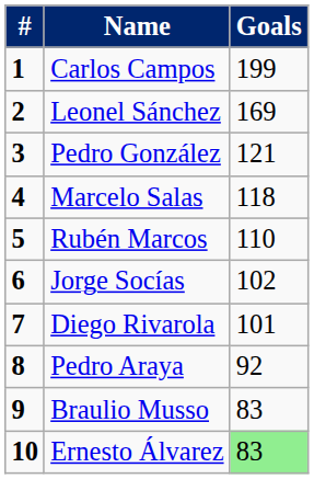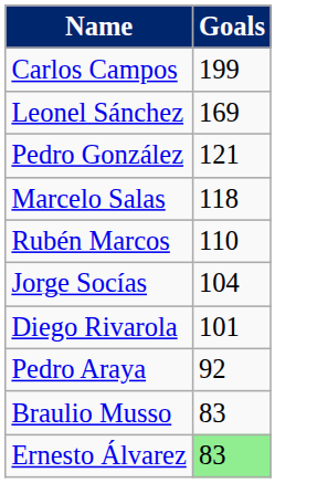 <table class="wikitable">
 <tr>
-<th style="color:#FFFFFF; background:#00266E;">#</th>
 <th style="color:#FFFFFF; background:#00266E;">Name</th>
 <th style="color:#FFFFFF; background:#00266E;">Goals</th>
 </tr>
 <tr>
-<td><strong>1</strong></td>
 <td> <a href='#'>Carlos Campos</a></td>
 <td>199</td>
 </tr>
 <tr>
-<td><strong>2</strong></td>
 <td> <a href='#'>Leonel Sánchez</a></td>
 <td>169</td>
 </tr>
 <tr>
-<td><strong>3</strong></td>
 <td> <a href='#'>Pedro González</a></td>
 <td>121</td>
 </tr>
 <tr>
-<td><strong>4</strong></td>
 <td> <a href='#'>Marcelo Salas</a></td>
 <td>118</td>
 </tr>
 <tr>
-<td><strong>5</strong></td>
 <td> <a href='#'>Rubén Marcos</a></td>
 <td>110</td>
 </tr>
 <tr>
-<td><strong>6</strong></td>
 <td> <a href='#'>Jorge Socías</a></td>
-<td>102</td>
+<td>104</td>
 </tr>
 <tr>
-<td><strong>7</strong></td>
 <td> <a href='#'>Diego Rivarola</a></td>
 <td>101</td>
 </tr>
 <tr>
-<td><strong>8</strong></td>
 <td> <a href='#'>Pedro Araya</a></td>
 <td>92</td>
 </tr>
 <tr>
-<td><strong>9</strong></td>
 <td> <a href='#'>Braulio Musso</a></td>
 <td>83</td>
 </tr>
 <tr>
-<td><strong>10</strong></td>
 <td> <a href='#'>Ernesto Álvarez</a></td>
 <td style="background: lightgreen;">83</td>
 </tr>
 </table>
